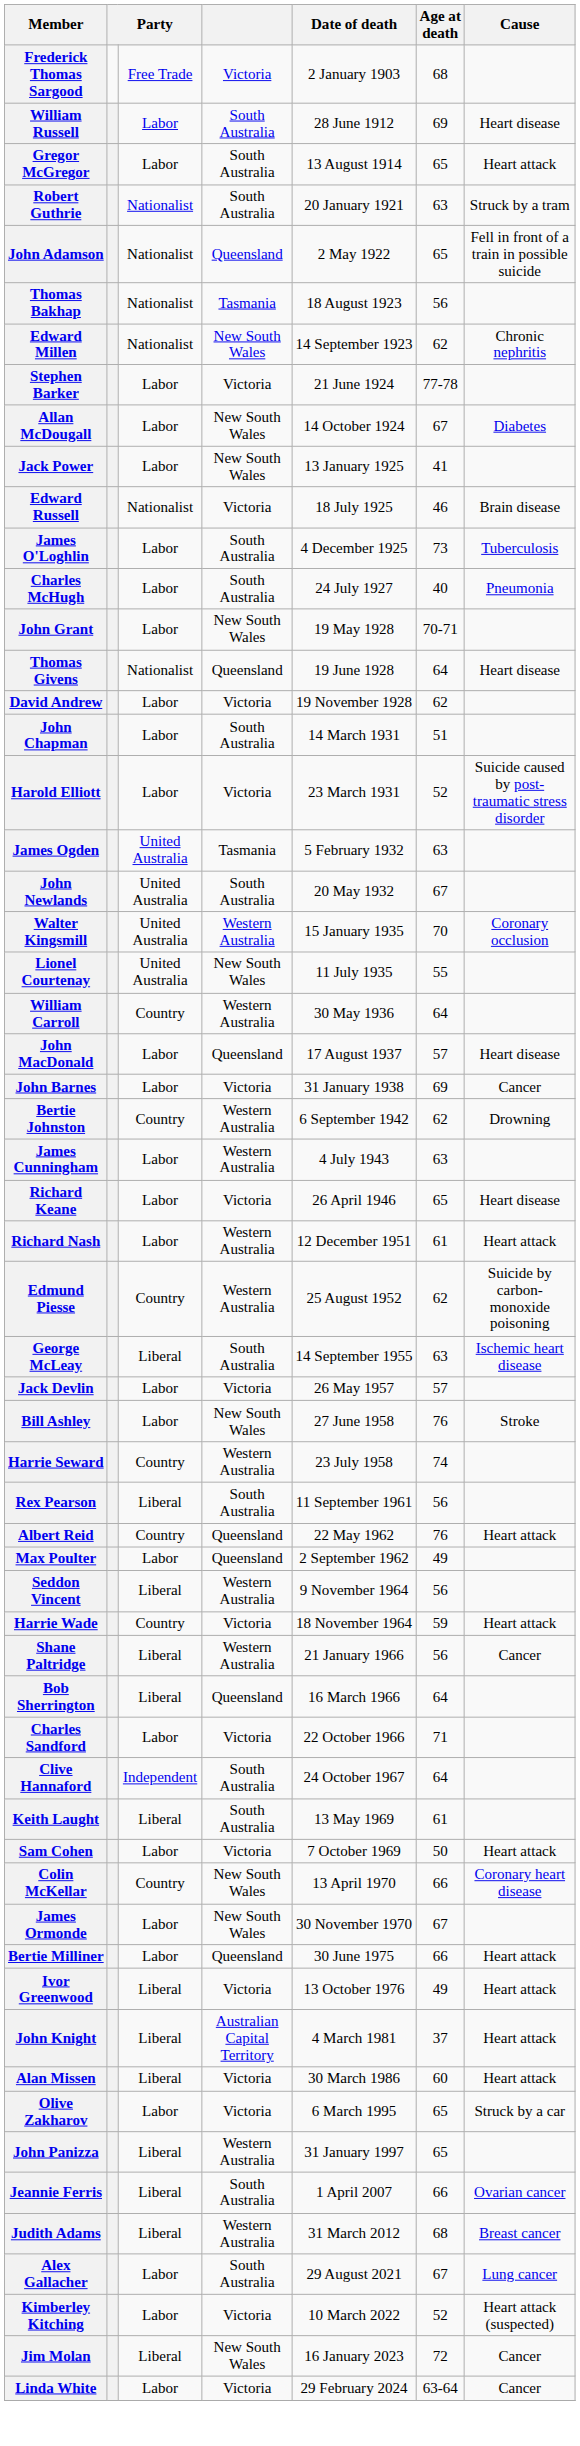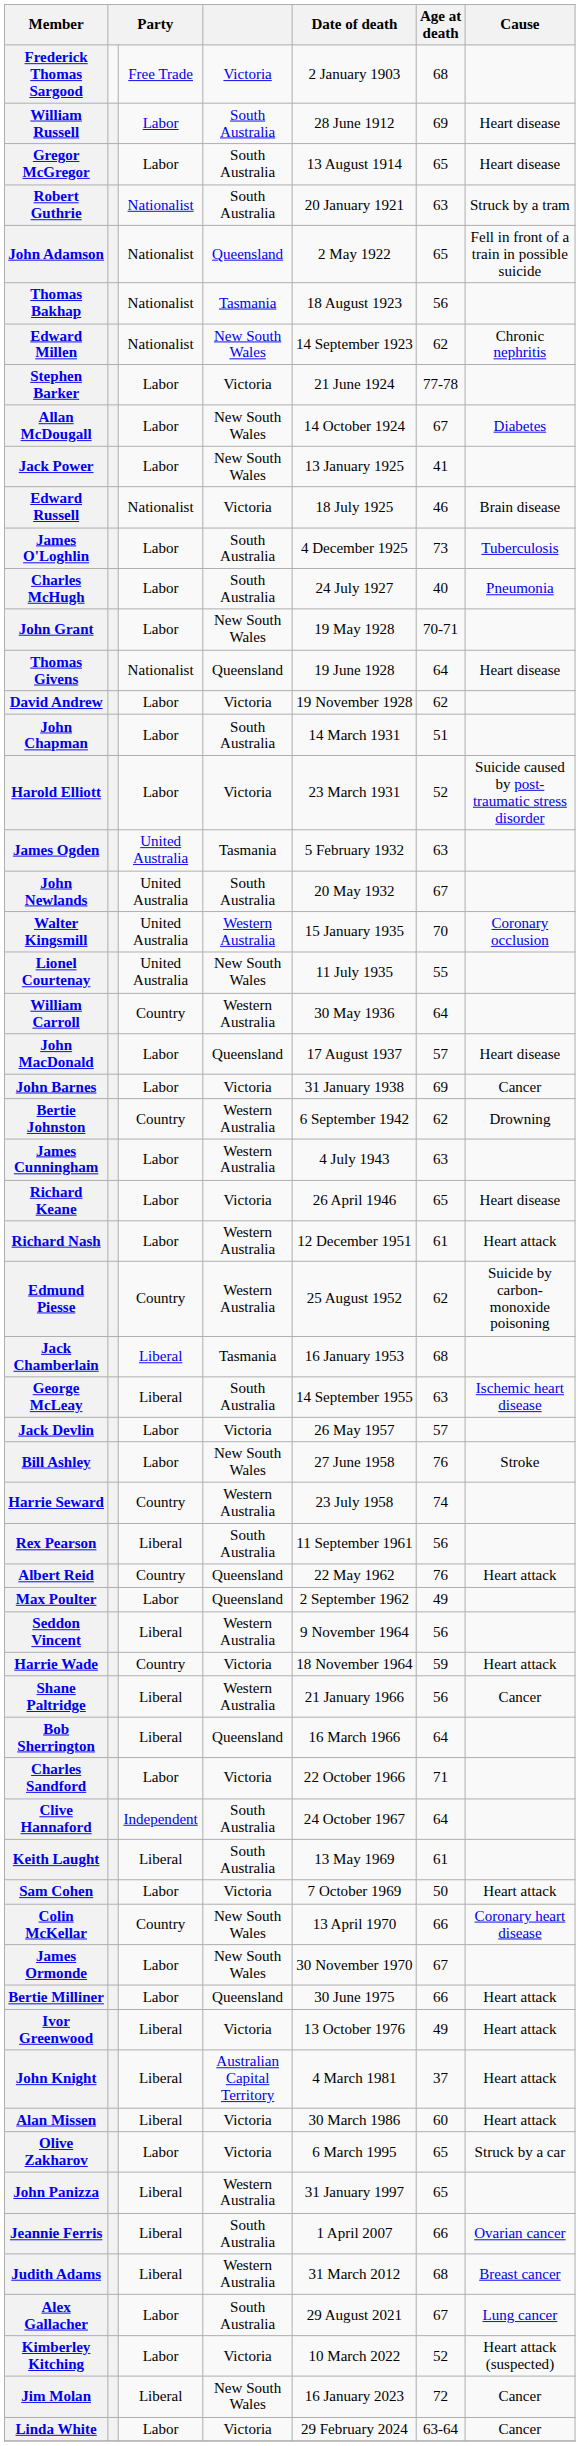 <table class="wikitable sortable" style="text-align:center">
 <tr>
 <th>Member</th>
 <th colspan=2>Party</th>
 <th></th>
 <th>Date of death</th>
 <th>Age at death</th>
 <th>Cause</th>
 </tr>
 <tr>
 <th><a href='#'>Frederick Thomas Sargood</a></th>
 <td> </td>
 <td><a href='#'>Free Trade</a></td>
 <td><a href='#'>Victoria</a></td>
 <td nowrap>2 January 1903</td>
 <td nowrap>68</td>
 <td></td>
 </tr>
 <tr>
 <th><a href='#'>William Russell</a></th>
 <th> </th>
 <td><a href='#'>Labor</a></td>
 <td><a href='#'>South Australia</a></td>
 <td nowrap>28 June 1912</td>
 <td nowrap>69</td>
 <td>Heart disease</td>
 </tr>
 <tr>
 <th><a href='#'>Gregor McGregor</a></th>
 <th> </th>
 <td>Labor</td>
 <td>South Australia</td>
 <td nowrap>13 August 1914</td>
 <td nowrap>65</td>
-<td>Heart attack</td>
+<td>Heart disease</td>
 </tr>
 <tr>
 <th><a href='#'>Robert Guthrie</a></th>
 <th> </th>
 <td><a href='#'>Nationalist</a></td>
 <td>South Australia</td>
 <td nowrap>20 January 1921</td>
 <td nowrap>63</td>
 <td>Struck by a tram</td>
 </tr>
 <tr>
 <th><a href='#'>John Adamson</a></th>
 <th> </th>
 <td>Nationalist</td>
 <td><a href='#'>Queensland</a></td>
 <td nowrap>2 May 1922</td>
 <td nowrap>65</td>
 <td>Fell in front of a train in possible suicide</td>
 </tr>
 <tr>
 <th><a href='#'>Thomas Bakhap</a></th>
 <th> </th>
 <td>Nationalist</td>
 <td><a href='#'>Tasmania</a></td>
 <td nowrap>18 August 1923</td>
 <td nowrap>56</td>
 <td></td>
 </tr>
 <tr>
 <th><a href='#'>Edward Millen</a></th>
 <th> </th>
 <td>Nationalist</td>
 <td><a href='#'>New South Wales</a></td>
 <td nowrap>14 September 1923</td>
 <td nowrap>62</td>
 <td>Chronic <a href='#'>nephritis</a></td>
 </tr>
 <tr>
 <th><a href='#'>Stephen Barker</a></th>
 <th> </th>
 <td>Labor</td>
 <td>Victoria</td>
 <td nowrap>21 June 1924</td>
 <td nowrap>77-78</td>
 <td></td>
 </tr>
 <tr>
 <th><a href='#'>Allan McDougall</a></th>
 <th> </th>
 <td>Labor</td>
 <td>New South Wales</td>
 <td nowrap>14 October 1924</td>
 <td nowrap>67</td>
 <td><a href='#'>Diabetes</a></td>
 </tr>
 <tr>
 <th><a href='#'>Jack Power</a></th>
 <th> </th>
 <td>Labor</td>
 <td>New South Wales</td>
 <td nowrap>13 January 1925</td>
 <td nowrap>41</td>
 <td></td>
 </tr>
 <tr>
 <th><a href='#'>Edward Russell</a></th>
 <th> </th>
 <td>Nationalist</td>
 <td>Victoria</td>
 <td nowrap>18 July 1925</td>
 <td nowrap>46</td>
 <td>Brain disease</td>
 </tr>
 <tr>
 <th><a href='#'>James O'Loghlin</a></th>
 <th> </th>
 <td>Labor</td>
 <td>South Australia</td>
 <td nowrap>4 December 1925</td>
 <td nowrap>73</td>
 <td><a href='#'>Tuberculosis</a></td>
 </tr>
 <tr>
 <th><a href='#'>Charles McHugh</a></th>
 <th> </th>
 <td>Labor</td>
 <td>South Australia</td>
 <td nowrap>24 July 1927</td>
 <td nowrap>40</td>
 <td><a href='#'>Pneumonia</a></td>
 </tr>
 <tr>
 <th><a href='#'>John Grant</a></th>
 <th> </th>
 <td>Labor</td>
 <td>New South Wales</td>
 <td nowrap>19 May 1928</td>
 <td nowrap>70-71</td>
 <td></td>
 </tr>
 <tr>
 <th><a href='#'>Thomas Givens</a></th>
 <th> </th>
 <td>Nationalist</td>
 <td>Queensland</td>
 <td nowrap>19 June 1928</td>
 <td nowrap>64</td>
 <td>Heart disease</td>
 </tr>
 <tr>
 <th><a href='#'>David Andrew</a></th>
 <th> </th>
 <td>Labor</td>
 <td>Victoria</td>
 <td nowrap>19 November 1928</td>
 <td nowrap>62</td>
 <td></td>
 </tr>
 <tr>
 <th><a href='#'>John Chapman</a></th>
 <th> </th>
 <td>Labor</td>
 <td>South Australia</td>
 <td nowrap>14 March 1931</td>
 <td nowrap>51</td>
 <td></td>
 </tr>
 <tr>
 <th><a href='#'>Harold Elliott</a></th>
 <th> </th>
 <td>Labor</td>
 <td>Victoria</td>
 <td nowrap>23 March 1931</td>
 <td nowrap>52</td>
 <td>Suicide caused by <a href='#'>post-traumatic stress disorder</a></td>
 </tr>
 <tr>
 <th><a href='#'>James Ogden</a></th>
 <th> </th>
 <td><a href='#'>United Australia</a></td>
 <td>Tasmania</td>
 <td nowrap>5 February 1932</td>
 <td nowrap>63</td>
 <td></td>
 </tr>
 <tr>
 <th><a href='#'>John Newlands</a></th>
 <th> </th>
 <td>United Australia</td>
 <td>South Australia</td>
 <td nowrap>20 May 1932</td>
 <td nowrap>67</td>
 <td></td>
 </tr>
 <tr>
 <th><a href='#'>Walter Kingsmill</a></th>
 <th> </th>
 <td>United Australia</td>
 <td><a href='#'>Western Australia</a></td>
 <td nowrap>15 January 1935</td>
 <td nowrap>70</td>
 <td><a href='#'>Coronary occlusion</a></td>
 </tr>
 <tr>
 <th><a href='#'>Lionel Courtenay</a></th>
 <th> </th>
 <td>United Australia</td>
 <td>New South Wales</td>
 <td nowrap>11 July 1935</td>
 <td nowrap>55</td>
 <td></td>
 </tr>
 <tr>
 <th><a href='#'>William Carroll</a></th>
 <th> </th>
 <td>Country</td>
 <td>Western Australia</td>
 <td nowrap>30 May 1936</td>
 <td nowrap>64</td>
 <td></td>
 </tr>
 <tr>
 <th><a href='#'>John MacDonald</a></th>
 <th> </th>
 <td>Labor</td>
 <td>Queensland</td>
 <td nowrap>17 August 1937</td>
 <td nowrap>57</td>
 <td>Heart disease</td>
 </tr>
 <tr>
 <th><a href='#'>John Barnes</a></th>
 <th> </th>
 <td>Labor</td>
 <td>Victoria</td>
 <td nowrap>31 January 1938</td>
 <td nowrap>69</td>
 <td>Cancer</td>
 </tr>
 <tr>
 <th><a href='#'>Bertie Johnston</a></th>
 <th> </th>
 <td>Country</td>
 <td>Western Australia</td>
 <td nowrap>6 September 1942</td>
 <td nowrap>62</td>
 <td>Drowning</td>
 </tr>
 <tr>
 <th><a href='#'>James Cunningham</a></th>
 <th> </th>
 <td>Labor</td>
 <td>Western Australia</td>
 <td nowrap>4 July 1943</td>
 <td nowrap>63</td>
 <td></td>
 </tr>
 <tr>
 <th><a href='#'>Richard Keane</a></th>
 <th> </th>
 <td>Labor</td>
 <td>Victoria</td>
 <td nowrap>26 April 1946</td>
 <td nowrap>65</td>
 <td>Heart disease</td>
 </tr>
 <tr>
 <th><a href='#'>Richard Nash</a></th>
 <th> </th>
 <td>Labor</td>
 <td>Western Australia</td>
 <td nowrap>12 December 1951</td>
 <td nowrap>61</td>
 <td>Heart attack</td>
 </tr>
 <tr>
 <th><a href='#'>Edmund Piesse</a></th>
 <th> </th>
 <td>Country</td>
 <td>Western Australia</td>
 <td nowrap>25 August 1952</td>
 <td nowrap>62</td>
 <td>Suicide by carbon-monoxide poisoning</td>
+</tr>
+<tr>
+<th><a href='#'>Jack Chamberlain</a></th>
+<th> </th>
+<td><a href='#'>Liberal</a></td>
+<td>Tasmania</td>
+<td nowrap>16 January 1953</td>
+<td nowrap>68</td>
+<td></td>
 </tr>
 <tr>
 <th><a href='#'>George McLeay</a></th>
 <th> </th>
 <td>Liberal</td>
 <td>South Australia</td>
 <td nowrap>14 September 1955</td>
 <td nowrap>63</td>
 <td><a href='#'>Ischemic heart disease</a></td>
 </tr>
 <tr>
 <th><a href='#'>Jack Devlin</a></th>
 <th> </th>
 <td>Labor</td>
 <td>Victoria</td>
 <td nowrap>26 May 1957</td>
 <td nowrap>57</td>
 <td></td>
 </tr>
 <tr>
 <th><a href='#'>Bill Ashley</a></th>
 <th> </th>
 <td>Labor</td>
 <td>New South Wales</td>
 <td nowrap>27 June 1958</td>
 <td nowrap>76</td>
 <td>Stroke</td>
 </tr>
 <tr>
 <th><a href='#'>Harrie Seward</a></th>
 <th> </th>
 <td>Country</td>
 <td>Western Australia</td>
 <td nowrap>23 July 1958</td>
 <td nowrap>74</td>
 <td></td>
 </tr>
 <tr>
 <th><a href='#'>Rex Pearson</a></th>
 <th> </th>
 <td>Liberal</td>
 <td>South Australia</td>
 <td nowrap>11 September 1961</td>
 <td nowrap>56</td>
 <td></td>
 </tr>
 <tr>
 <th><a href='#'>Albert Reid</a></th>
 <th> </th>
 <td>Country</td>
 <td>Queensland</td>
 <td nowrap>22 May 1962</td>
 <td nowrap>76</td>
 <td>Heart attack</td>
 </tr>
 <tr>
 <th><a href='#'>Max Poulter</a></th>
 <th> </th>
 <td>Labor</td>
 <td>Queensland</td>
 <td nowrap>2 September 1962</td>
 <td nowrap>49</td>
 <td></td>
 </tr>
 <tr>
 <th><a href='#'>Seddon Vincent</a></th>
 <th> </th>
 <td>Liberal</td>
 <td>Western Australia</td>
 <td nowrap>9 November 1964</td>
 <td nowrap>56</td>
 <td></td>
 </tr>
 <tr>
 <th><a href='#'>Harrie Wade</a></th>
 <th> </th>
 <td>Country</td>
 <td>Victoria</td>
 <td nowrap>18 November 1964</td>
 <td nowrap>59</td>
 <td>Heart attack</td>
 </tr>
 <tr>
 <th><a href='#'>Shane Paltridge</a></th>
 <th> </th>
 <td>Liberal</td>
 <td>Western Australia</td>
 <td nowrap>21 January 1966</td>
 <td nowrap>56</td>
 <td>Cancer</td>
 </tr>
 <tr>
 <th><a href='#'>Bob Sherrington</a></th>
 <th> </th>
 <td>Liberal</td>
 <td>Queensland</td>
 <td nowrap>16 March 1966</td>
 <td nowrap>64</td>
 <td></td>
 </tr>
 <tr>
 <th><a href='#'>Charles Sandford</a></th>
 <th> </th>
 <td>Labor</td>
 <td>Victoria</td>
 <td nowrap>22 October 1966</td>
 <td nowrap>71</td>
 <td></td>
 </tr>
 <tr>
 <th><a href='#'>Clive Hannaford</a></th>
 <th> </th>
 <td><a href='#'>Independent</a></td>
 <td>South Australia</td>
 <td nowrap>24 October 1967</td>
 <td nowrap>64</td>
 <td></td>
 </tr>
 <tr>
 <th><a href='#'>Keith Laught</a></th>
 <th> </th>
 <td>Liberal</td>
 <td>South Australia</td>
 <td nowrap>13 May 1969</td>
 <td nowrap>61</td>
 <td></td>
 </tr>
 <tr>
 <th><a href='#'>Sam Cohen</a></th>
 <th> </th>
 <td>Labor</td>
 <td>Victoria</td>
 <td nowrap>7 October 1969</td>
 <td nowrap>50</td>
 <td>Heart attack</td>
 </tr>
 <tr>
 <th><a href='#'>Colin McKellar</a></th>
 <th> </th>
 <td>Country</td>
 <td>New South Wales</td>
 <td nowrap>13 April 1970</td>
 <td nowrap>66</td>
 <td><a href='#'>Coronary heart disease</a></td>
 </tr>
 <tr>
 <th><a href='#'>James Ormonde</a></th>
 <th> </th>
 <td>Labor</td>
 <td>New South Wales</td>
 <td nowrap>30 November 1970</td>
 <td nowrap>67</td>
 <td></td>
 </tr>
 <tr>
 <th><a href='#'>Bertie Milliner</a></th>
 <th> </th>
 <td>Labor</td>
 <td>Queensland</td>
 <td nowrap>30 June 1975</td>
 <td nowrap>66</td>
 <td>Heart attack</td>
 </tr>
 <tr>
 <th><a href='#'>Ivor Greenwood</a></th>
 <th> </th>
 <td>Liberal</td>
 <td>Victoria</td>
 <td nowrap>13 October 1976</td>
 <td nowrap>49</td>
 <td>Heart attack</td>
 </tr>
 <tr>
 <th><a href='#'>John Knight</a></th>
 <th> </th>
 <td>Liberal</td>
 <td><a href='#'>Australian Capital Territory</a></td>
 <td nowrap>4 March 1981</td>
 <td nowrap>37</td>
 <td>Heart attack</td>
 </tr>
 <tr>
 <th><a href='#'>Alan Missen</a></th>
 <th> </th>
 <td>Liberal</td>
 <td>Victoria</td>
 <td nowrap>30 March 1986</td>
 <td nowrap>60</td>
 <td>Heart attack</td>
 </tr>
 <tr>
 <th><a href='#'>Olive Zakharov</a></th>
 <th> </th>
 <td>Labor</td>
 <td>Victoria</td>
 <td nowrap>6 March 1995</td>
 <td nowrap>65</td>
 <td>Struck by a car</td>
 </tr>
 <tr>
 <th><a href='#'>John Panizza</a></th>
 <th> </th>
 <td>Liberal</td>
 <td>Western Australia</td>
 <td nowrap>31 January 1997</td>
 <td nowrap>65</td>
 <td></td>
 </tr>
 <tr>
 <th><a href='#'>Jeannie Ferris</a></th>
 <th> </th>
 <td>Liberal</td>
 <td>South Australia</td>
 <td nowrap>1 April 2007</td>
 <td nowrap>66</td>
 <td><a href='#'>Ovarian cancer</a></td>
 </tr>
 <tr>
 <th><a href='#'>Judith Adams</a></th>
 <th> </th>
 <td>Liberal</td>
 <td>Western Australia</td>
 <td nowrap>31 March 2012</td>
 <td nowrap>68</td>
 <td><a href='#'>Breast cancer</a></td>
 </tr>
 <tr>
 <th><a href='#'>Alex Gallacher</a></th>
 <th> </th>
 <td>Labor</td>
 <td>South Australia</td>
 <td nowrap>29 August 2021</td>
 <td nowrap>67</td>
 <td><a href='#'>Lung cancer</a></td>
 </tr>
 <tr>
 <th><a href='#'>Kimberley Kitching</a></th>
 <th> </th>
 <td>Labor</td>
 <td>Victoria</td>
 <td nowrap>10 March 2022</td>
 <td nowrap>52</td>
 <td>Heart attack (suspected)</td>
 </tr>
 <tr>
 <th><a href='#'>Jim Molan</a></th>
 <th> </th>
 <td>Liberal</td>
 <td>New South Wales</td>
 <td nowrap>16 January 2023</td>
 <td nowrap>72</td>
 <td>Cancer</td>
 </tr>
 <tr>
 <th><a href='#'>Linda White</a></th>
 <th> </th>
 <td>Labor</td>
 <td>Victoria</td>
 <td nowrap>29 February 2024</td>
 <td nowrap>63-64</td>
 <td>Cancer</td>
 </tr>
 <tr>
 </tr>
 </table>
